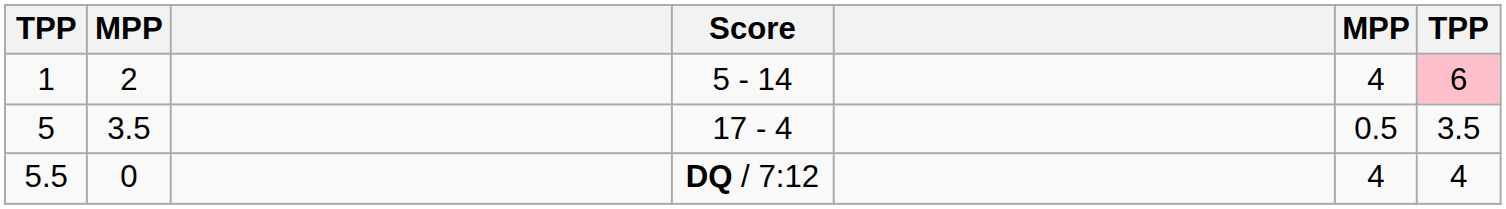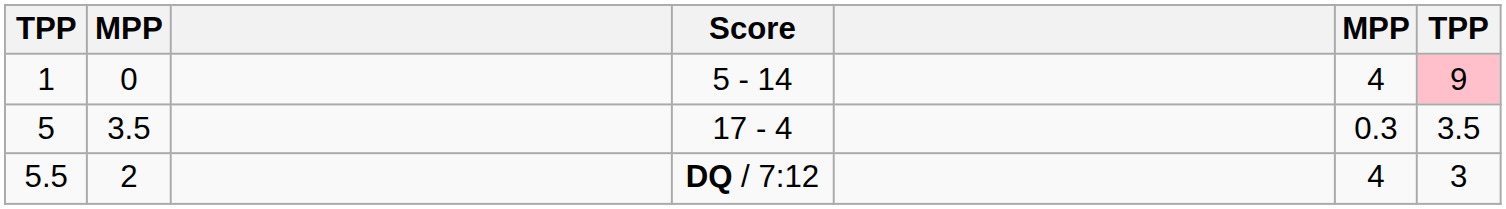 <table class="wikitable" style="text-align: center;" |>
 <tr>
 <th width="35">TPP</th>
 <th width="35">MPP</th>
 <th width="250"></th>
 <th width="75">Score</th>
 <th width="250"></th>
 <th width="35">MPP</th>
 <th width="35">TPP</th>
 </tr>
 <tr>
 <td>1</td>
-<td>2</td>
+<td>0</td>
 <td style="text-align:left;"><strong></strong></td>
 <td>5 - 14</td>
 <td style="text-align:left;"></td>
 <td>4</td>
-<td bgcolor=pink>6</td>
+<td bgcolor=pink>9</td>
 </tr>
 <tr>
 <td>5</td>
 <td>3.5</td>
 <td style="text-align:left;"></td>
 <td>17 - 4</td>
 <td style="text-align:left;"><strong></strong></td>
-<td>0.5</td>
+<td>0.3</td>
 <td>3.5</td>
 </tr>
 <tr>
 <td>5.5</td>
-<td>0</td>
+<td>2</td>
 <td style="text-align:left;"><strong></strong></td>
 <td><strong>DQ</strong> / 7:12</td>
 <td style="text-align:left;"></td>
 <td>4</td>
-<td>4</td>
+<td>3</td>
 </tr>
 </table>
